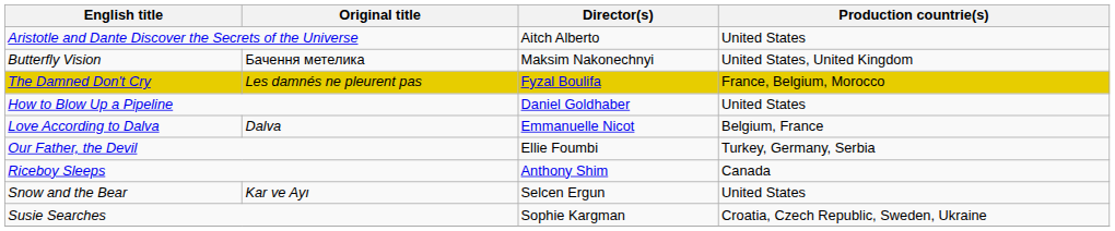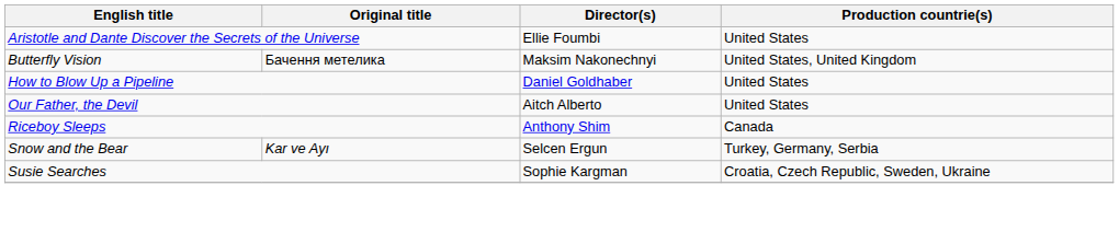 <table class="sortable wikitable" style="width:100%; margin-bottom:4px" cellpadding="5">
 <tr>
 <th scope="col">English title</th>
 <th scope="col">Original title</th>
 <th scope="col">Director(s)</th>
 <th scope="col">Production countrie(s)</th>
 </tr>
 <tr>
 <td colspan="2"><em><a href='#'>Aristotle and Dante Discover the Secrets of the Universe</a></em></td>
-<td>Aitch Alberto</td>
+<td>Ellie Foumbi</td>
 <td>United States</td>
 </tr>
 <tr>
 <td><em>Butterfly Vision</em></td>
 <td>Бачення метелика</td>
 <td>Maksim Nakonechnyi</td>
 <td>United States, United Kingdom</td>
 </tr>
-<tr style="background:#E7CD00;">
-<td><em><a href='#'>The Damned Don't Cry</a></em></td>
-<td><em>Les damnés ne pleurent pas</em></td>
-<td><a href='#'>Fyzal Boulifa</a></td>
-<td>France, Belgium, Morocco</td>
-</tr>
 <tr>
 <td colspan="2"><em><a href='#'>How to Blow Up a Pipeline</a></em></td>
 <td><a href='#'>Daniel Goldhaber</a></td>
 <td>United States</td>
 </tr>
 <tr>
-<td><em><a href='#'>Love According to Dalva</a></em></td>
-<td><em>Dalva</em></td>
-<td><a href='#'>Emmanuelle Nicot</a></td>
-<td>Belgium, France</td>
-</tr>
-<tr>
 <td colspan="2"><em><a href='#'>Our Father, the Devil</a></em></td>
-<td>Ellie Foumbi</td>
-<td>Turkey, Germany, Serbia</td>
+<td>Aitch Alberto</td>
+<td>United States</td>
 </tr>
 <tr>
 <td colspan="2"><em><a href='#'>Riceboy Sleeps</a></em> </td>
 <td><a href='#'>Anthony Shim</a></td>
 <td>Canada</td>
 </tr>
 <tr>
 <td><em>Snow and the Bear</em></td>
 <td><em>Kar ve Ayı</em></td>
 <td>Selcen Ergun</td>
-<td>United States</td>
+<td>Turkey, Germany, Serbia</td>
 </tr>
 <tr>
 <td colspan="2"><em>Susie Searches</em></td>
 <td>Sophie Kargman</td>
 <td>Croatia, Czech Republic, Sweden, Ukraine</td>
 </tr>
 <tr>
 </tr>
 </table>
